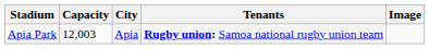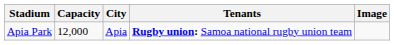 <table class="wikitable sortable">
 <tr>
 <th>Stadium</th>
 <th>Capacity</th>
 <th>City</th>
 <th>Tenants</th>
 <th>Image</th>
 </tr>
 <tr>
 <td><a href='#'>Apia Park</a></td>
-<td>12,003</td>
+<td>12,000</td>
 <td><a href='#'>Apia</a></td>
 <td><strong><a href='#'>Rugby union</a>:</strong> <a href='#'>Samoa national rugby union team</a></td>
 <td></td>
 </tr>
 </table>
